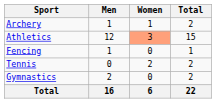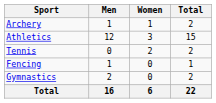 <table class="wikitable sortable" style="font-size:95%; text-align:center;">
 <tr>
 <th width=120>Sport</th>
 <th width=55>Men</th>
 <th width=55>Women</th>
 <th width=55>Total</th>
 </tr>
 <tr>
 <td align=left><a href='#'>Archery</a></td>
 <td>1</td>
 <td>1</td>
 <td>2</td>
 </tr>
 <tr>
 <td align=left><a href='#'>Athletics</a></td>
 <td>12</td>
-<td style="background: lightsalmon;">3</td>
+<td>3</td>
 <td>15</td>
+</tr>
+<tr>
+<td align=left><a href='#'>Tennis</a></td>
+<td>0</td>
+<td>2</td>
+<td>2</td>
 </tr>
 <tr>
 <td align=left><a href='#'>Fencing</a></td>
 <td>1</td>
 <td>0</td>
 <td>1</td>
-</tr>
-<tr>
-<td align=left><a href='#'>Tennis</a></td>
-<td>0</td>
-<td>2</td>
-<td>2</td>
 </tr>
 <tr>
 <td align=left><a href='#'>Gymnastics</a></td>
 <td>2</td>
 <td>0</td>
 <td>2</td>
 </tr>
 <tr>
 <th>Total</th>
 <th>16</th>
 <th>6</th>
 <th>22</th>
 </tr>
 </table>
